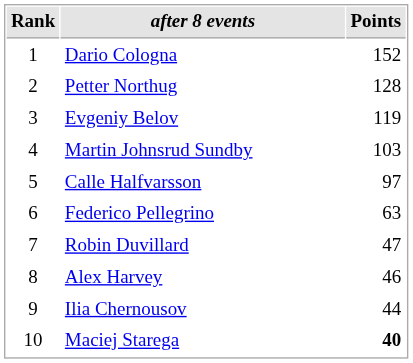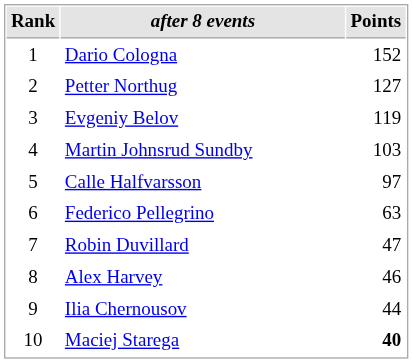 <table cellspacing="1" cellpadding="3" style="border:1px solid #AAAAAA;font-size:86%">
 <tr style="background-color: #E4E4E4;">
 <th style="border-bottom:1px solid #AAAAAA" width=10>Rank</th>
 <th style="border-bottom:1px solid #AAAAAA" width=200><em>after 8 events</em></th>
 <th style="border-bottom:1px solid #AAAAAA" width=20 align=right>Points</th>
 </tr>
 <tr>
 <td align=center>1</td>
 <td> <a href='#'>Dario Cologna</a></td>
 <td align=right>152</td>
 </tr>
 <tr>
 <td align=center>2</td>
 <td> <a href='#'>Petter Northug</a></td>
-<td align=right>128</td>
+<td align=right>127</td>
 </tr>
 <tr>
 <td align=center>3</td>
 <td> <a href='#'>Evgeniy Belov</a></td>
 <td align=right>119</td>
 </tr>
 <tr>
 <td align=center>4</td>
 <td> <a href='#'>Martin Johnsrud Sundby</a></td>
 <td align=right>103</td>
 </tr>
 <tr>
 <td align=center>5</td>
 <td> <a href='#'>Calle Halfvarsson</a></td>
 <td align=right>97</td>
 </tr>
 <tr>
 <td align=center>6</td>
 <td> <a href='#'>Federico Pellegrino</a></td>
 <td align=right>63</td>
 </tr>
 <tr>
 <td align=center>7</td>
 <td> <a href='#'>Robin Duvillard</a></td>
 <td align=right>47</td>
 </tr>
 <tr>
 <td align=center>8</td>
 <td> <a href='#'>Alex Harvey</a></td>
 <td align=right>46</td>
 </tr>
 <tr>
 <td align=center>9</td>
 <td> <a href='#'>Ilia Chernousov</a></td>
 <td align=right>44</td>
 </tr>
 <tr>
 <td align=center>10</td>
 <td> <a href='#'>Maciej Starega</a></td>
 <td align=right><strong>40</strong></td>
 </tr>
 </table>
